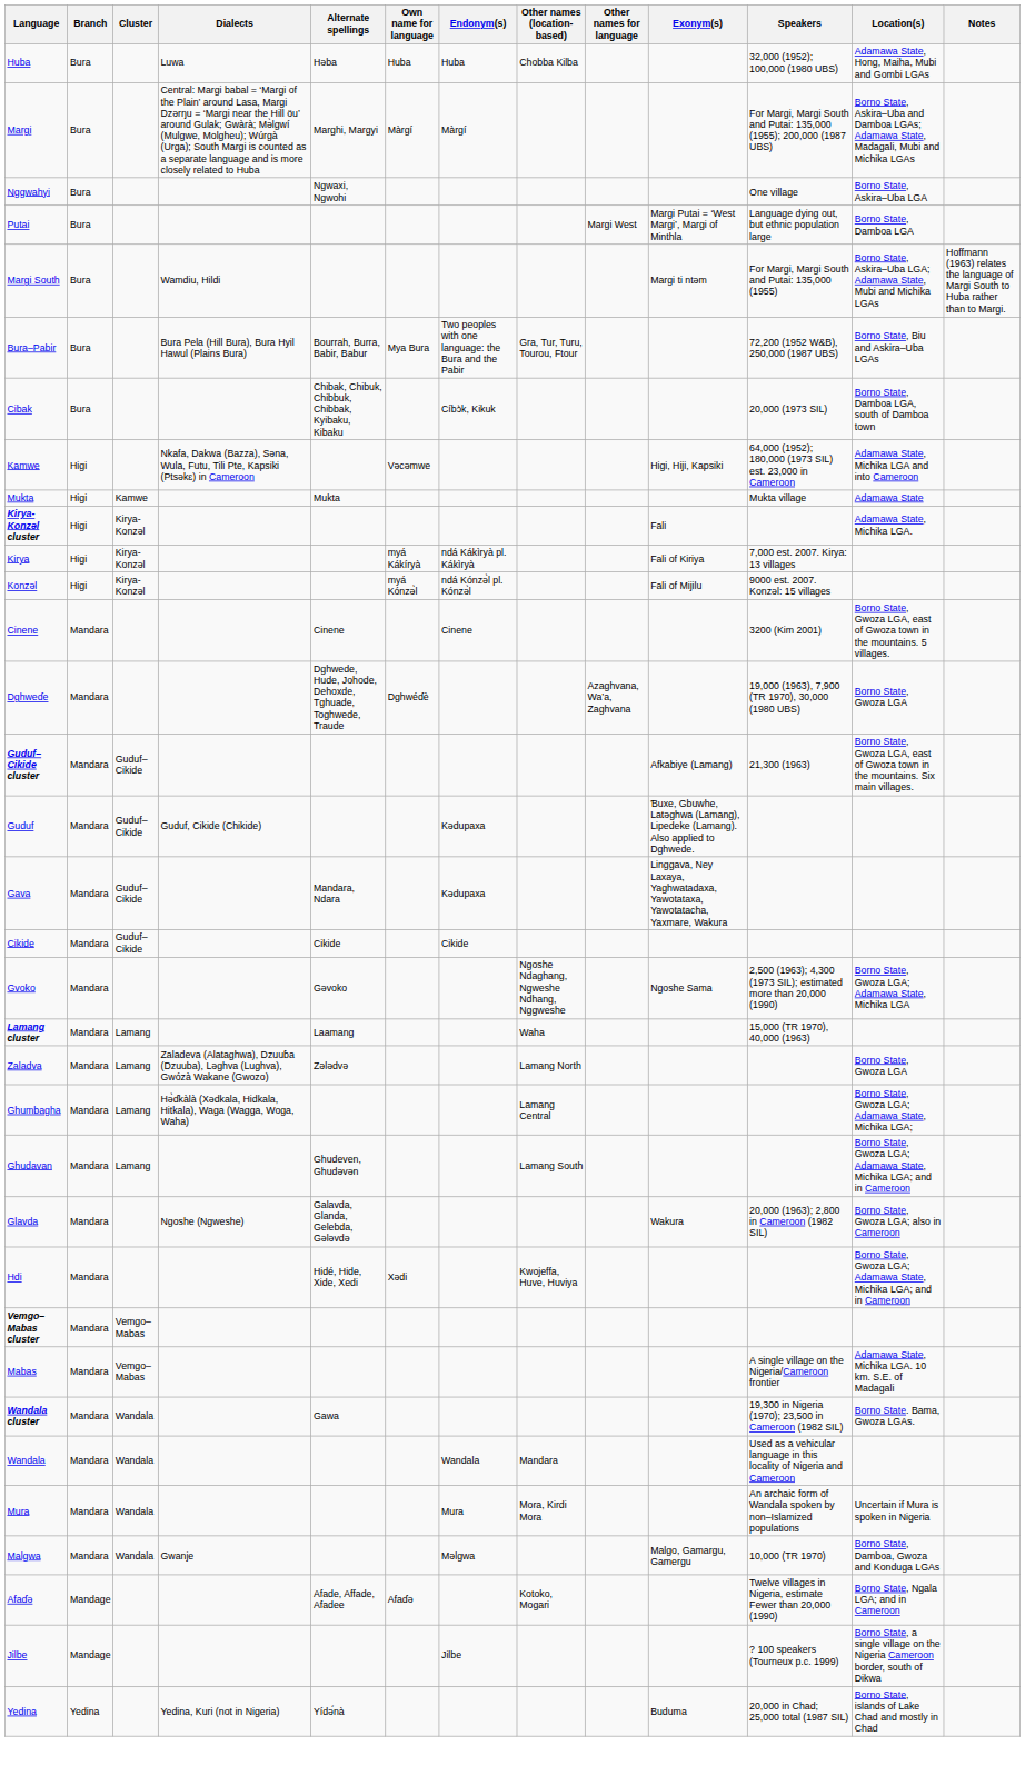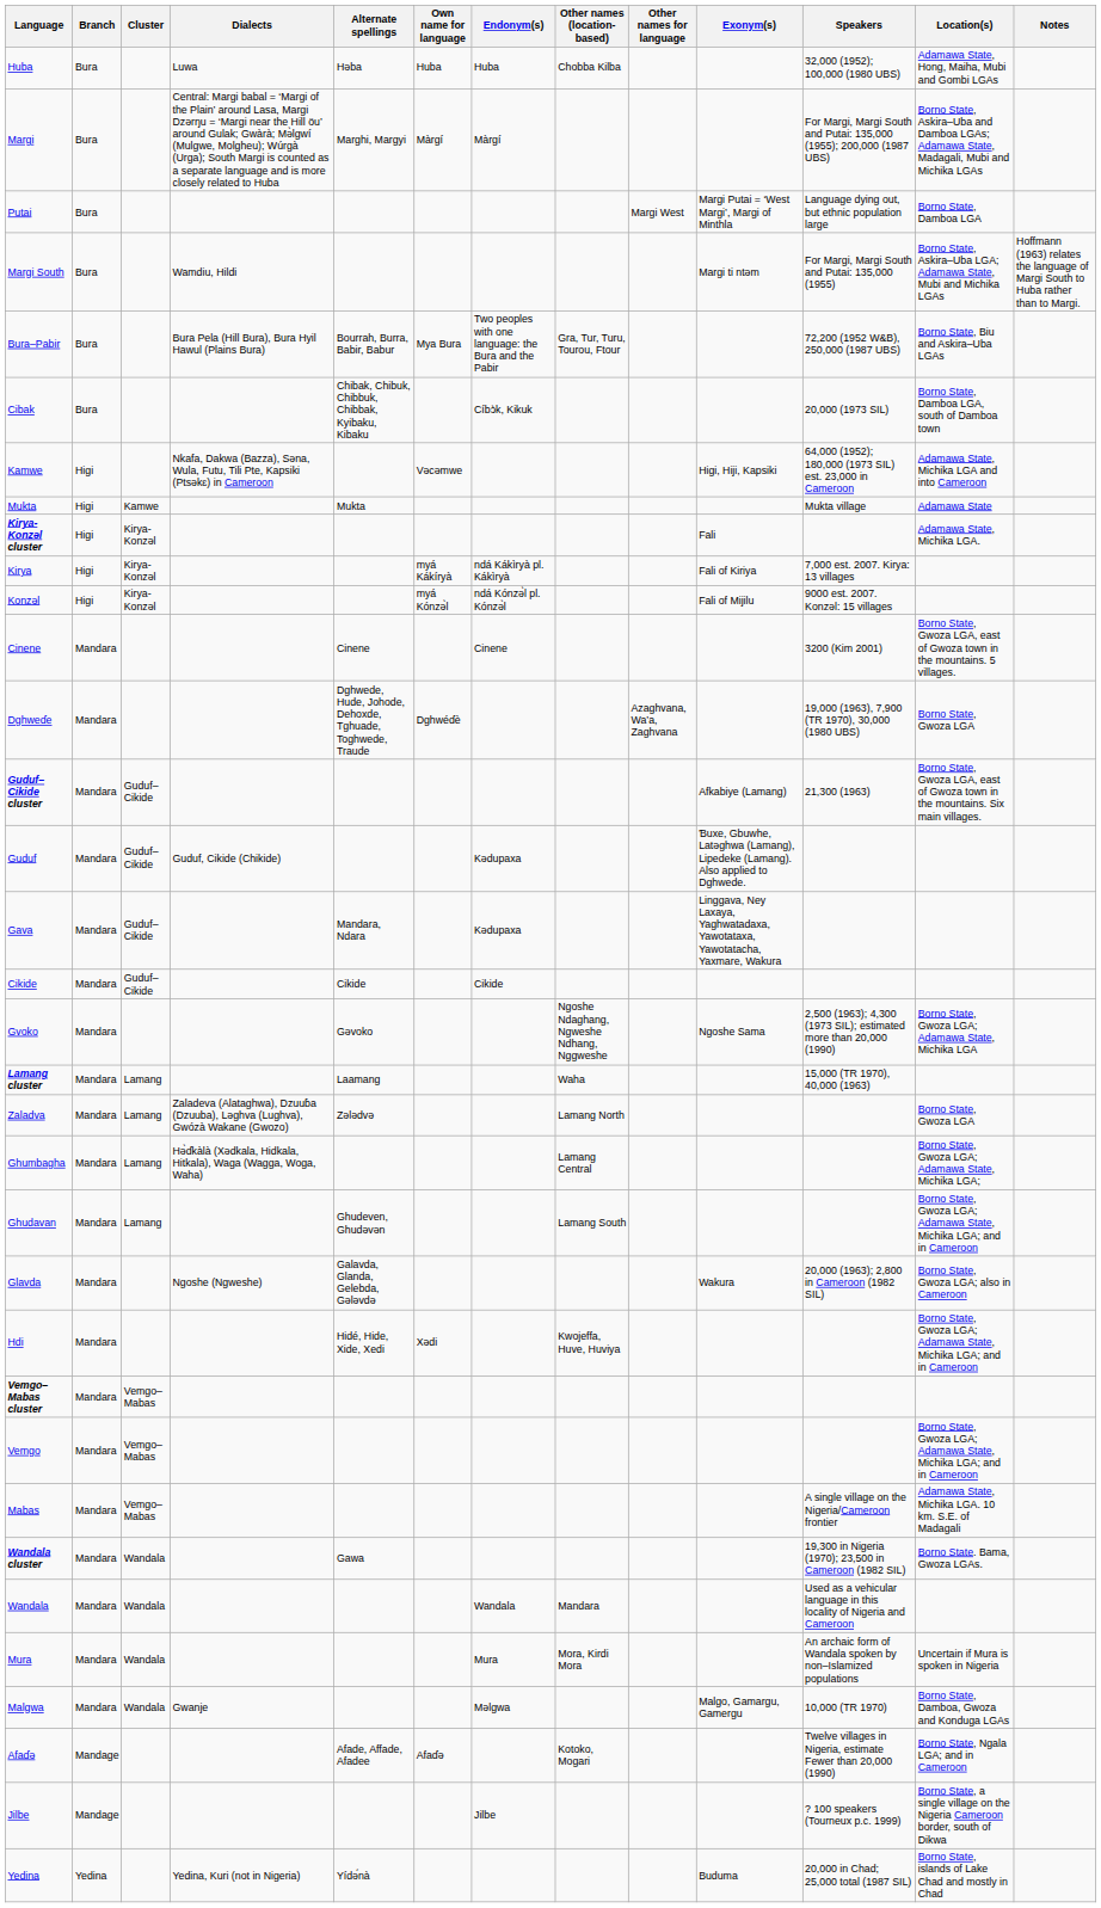 <table class="wikitable sortable"  style="font-size: 75%">
 <tr>
 <th>Language</th>
 <th>Branch</th>
 <th>Cluster</th>
 <th>Dialects</th>
 <th>Alternate spellings</th>
 <th>Own name for language</th>
 <th><a href='#'>Endonym</a>(s)</th>
 <th>Other names (location-based)</th>
 <th>Other names for language</th>
 <th><a href='#'>Exonym</a>(s)</th>
 <th>Speakers</th>
 <th>Location(s)</th>
 <th>Notes</th>
 </tr>
 <tr>
 <td><a href='#'>Huba</a></td>
 <td>Bura</td>
 <td></td>
 <td>Luwa</td>
 <td>Hәba</td>
 <td>Huba</td>
 <td>Huba</td>
 <td>Chobba Kilba</td>
 <td></td>
 <td></td>
 <td>32,000 (1952); 100,000 (1980 UBS)</td>
 <td><a href='#'>Adamawa State</a>, Hong, Maiha, Mubi and Gombi LGAs</td>
 <td></td>
 </tr>
 <tr>
 <td><a href='#'>Margi</a></td>
 <td>Bura</td>
 <td></td>
 <td>Central: Margi babal = ‘Margi of the Plain’ around Lasa, Margi Dzәrŋu = ‘Margi near the Hill öu’ around Gulak; Gwàrà; Mə̀lgwí (Mulgwe, Molgheu); Wúrgà (Urga); South Margi is counted as a separate language and is more closely related to Huba</td>
 <td>Marghi, Margyi</td>
 <td>Màrgí</td>
 <td>Màrgí</td>
 <td></td>
 <td></td>
 <td></td>
 <td>For Margi, Margi South and Putai: 135,000 (1955); 200,000 (1987 UBS)</td>
 <td><a href='#'>Borno State</a>, Askira–Uba and Damboa LGAs; <a href='#'>Adamawa State</a>, Madagali, Mubi and Michika LGAs</td>
-<td></td>
-</tr>
-<tr>
-<td><a href='#'>Nggwahyi</a></td>
-<td>Bura</td>
-<td></td>
-<td></td>
-<td>Ngwaxi, Ngwohi</td>
-<td></td>
-<td></td>
-<td></td>
-<td></td>
-<td></td>
-<td>One village</td>
-<td><a href='#'>Borno State</a>, Askira–Uba LGA</td>
 <td></td>
 </tr>
 <tr>
 <td><a href='#'>Putai</a></td>
 <td>Bura</td>
 <td></td>
 <td></td>
 <td></td>
 <td></td>
 <td></td>
 <td></td>
 <td>Margi West</td>
 <td>Margi Putai = ‘West Margi’, Margi of Minthla</td>
 <td>Language dying out, but ethnic population large</td>
 <td><a href='#'>Borno State</a>, Damboa LGA</td>
 <td></td>
 </tr>
 <tr>
 <td><a href='#'>Margi South</a></td>
 <td>Bura</td>
 <td></td>
 <td>Wamdiu, Hildi</td>
 <td></td>
 <td></td>
 <td></td>
 <td></td>
 <td></td>
 <td>Margi ti ntәm</td>
 <td>For Margi, Margi South and Putai: 135,000 (1955)</td>
 <td><a href='#'>Borno State</a>, Askira–Uba LGA; <a href='#'>Adamawa State</a>, Mubi and Michika LGAs</td>
 <td>Hoffmann (1963) relates the language of Margi South to Huba rather than to Margi.</td>
 </tr>
 <tr>
 <td><a href='#'>Bura–Pabir</a></td>
 <td>Bura</td>
 <td></td>
 <td>Bura Pela (Hill Bura), Bura Hyil Hawul (Plains Bura)</td>
 <td>Bourrah, Burra, Babir, Babur</td>
 <td>Mya Bura</td>
 <td>Two peoples with one language: the Bura and the Pabir</td>
 <td>Gra, Tur, Turu, Tourou, Ftour</td>
 <td></td>
 <td></td>
 <td>72,200 (1952 W&B), 250,000 (1987 UBS)</td>
 <td><a href='#'>Borno State</a>, Biu and Askira–Uba LGAs</td>
 <td></td>
 </tr>
 <tr>
 <td><a href='#'>Cibak</a></td>
 <td>Bura</td>
 <td></td>
 <td></td>
 <td>Chibak, Chibuk, Chibbuk, Chibbak, Kyibaku, Kibaku</td>
 <td></td>
 <td>Cíbɔ̀k, Kikuk</td>
 <td></td>
 <td></td>
 <td></td>
 <td>20,000 (1973 SIL)</td>
 <td><a href='#'>Borno State</a>, Damboa LGA, south of Damboa town</td>
 <td></td>
 </tr>
 <tr>
 <td><a href='#'>Kamwe</a></td>
 <td>Higi</td>
 <td></td>
 <td>Nkafa, Dakwa (Bazza), Sәna, Wula, Futu, Tili Pte, Kapsiki (Ptsәkɛ) in <a href='#'>Cameroon</a></td>
 <td></td>
 <td>Vәcәmwe</td>
 <td></td>
 <td></td>
 <td></td>
 <td>Higi, Hiji, Kapsiki</td>
 <td>64,000 (1952); 180,000 (1973 SIL) est. 23,000 in <a href='#'>Cameroon</a></td>
 <td><a href='#'>Adamawa State</a>, Michika LGA and into <a href='#'>Cameroon</a></td>
 <td></td>
 </tr>
 <tr>
 <td><a href='#'>Mukta</a></td>
 <td>Higi</td>
 <td>Kamwe</td>
 <td></td>
 <td>Mukta</td>
 <td></td>
 <td></td>
 <td></td>
 <td></td>
 <td></td>
 <td>Mukta village</td>
 <td><a href='#'>Adamawa State</a></td>
 <td></td>
 </tr>
 <tr>
 <td><strong><em><a href='#'>Kirya-Konzәl</a> cluster</em></strong></td>
 <td>Higi</td>
 <td>Kirya-Konzәl</td>
 <td></td>
 <td></td>
 <td></td>
 <td></td>
 <td></td>
 <td></td>
 <td>Fali</td>
 <td></td>
 <td><a href='#'>Adamawa State</a>, Michika LGA.</td>
 <td></td>
 </tr>
 <tr>
 <td><a href='#'>Kirya</a></td>
 <td>Higi</td>
 <td>Kirya-Konzәl</td>
 <td></td>
 <td></td>
 <td>myá Kákíryà</td>
 <td>ndá Kákìryà pl. Kákìryà</td>
 <td></td>
 <td></td>
 <td>Fali of Kiriya</td>
 <td>7,000 est. 2007. Kirya: 13 villages</td>
 <td></td>
 <td></td>
 </tr>
 <tr>
 <td><a href='#'>Konzәl</a></td>
 <td>Higi</td>
 <td>Kirya-Konzәl</td>
 <td></td>
 <td></td>
 <td>myá Kónzә̀l</td>
 <td>ndá Kónzә̀l pl. Kónzә̀l</td>
 <td></td>
 <td></td>
 <td>Fali of Mijilu</td>
 <td>9000 est. 2007. Konzәl: 15 villages</td>
 <td></td>
 <td></td>
 </tr>
 <tr>
 <td><a href='#'>Cinene</a></td>
 <td>Mandara</td>
 <td></td>
 <td></td>
 <td>Cinene</td>
 <td></td>
 <td>Cinene</td>
 <td></td>
 <td></td>
 <td></td>
 <td>3200 (Kim 2001)</td>
 <td><a href='#'>Borno State</a>, Gwoza LGA, east of Gwoza town in the mountains. 5 villages.</td>
 <td></td>
 </tr>
 <tr>
 <td><a href='#'>Dghweɗe</a></td>
 <td>Mandara</td>
 <td></td>
 <td></td>
 <td>Dghwede, Hude, Johode, Dehoxde, Tghuade, Toghwede, Traude</td>
 <td>Dghwéɗè</td>
 <td></td>
 <td></td>
 <td>Azaghvana, Wa’a, Zaghvana</td>
 <td></td>
 <td>19,000 (1963), 7,900 (TR 1970), 30,000 (1980 UBS)</td>
 <td><a href='#'>Borno State</a>, Gwoza LGA</td>
 <td></td>
 </tr>
 <tr>
 <td><strong><em><a href='#'>Guduf–Cikide</a> cluster</em></strong></td>
 <td>Mandara</td>
 <td>Guduf–Cikide</td>
 <td></td>
 <td></td>
 <td></td>
 <td></td>
 <td></td>
 <td></td>
 <td>Afkabiye (Lamang)</td>
 <td>21,300 (1963)</td>
 <td><a href='#'>Borno State</a>, Gwoza LGA, east of Gwoza town in the mountains. Six main villages.</td>
 <td></td>
 </tr>
 <tr>
 <td><a href='#'>Guduf</a></td>
 <td>Mandara</td>
 <td>Guduf–Cikide</td>
 <td>Guduf, Cikide (Chikide)</td>
 <td></td>
 <td></td>
 <td>Kәdupaxa</td>
 <td></td>
 <td></td>
 <td>Ɓuxe, Gbuwhe, Latәghwa (Lamang), Lipedeke (Lamang). Also applied to Dghwede.</td>
 <td></td>
 <td></td>
 <td></td>
 </tr>
 <tr>
 <td><a href='#'>Gava</a></td>
 <td>Mandara</td>
 <td>Guduf–Cikide</td>
 <td></td>
 <td>Mandara, Ndara</td>
 <td></td>
 <td>Kәdupaxa</td>
 <td></td>
 <td></td>
 <td>Linggava, Ney Laxaya, Yaghwatadaxa, Yawotataxa, Yawotatacha, Yaxmare, Wakura</td>
 <td></td>
 <td></td>
 <td></td>
 </tr>
 <tr>
 <td><a href='#'>Cikide</a></td>
 <td>Mandara</td>
 <td>Guduf–Cikide</td>
 <td></td>
 <td>Cikide</td>
 <td></td>
 <td>Cikide</td>
 <td></td>
 <td></td>
 <td></td>
 <td></td>
 <td></td>
 <td></td>
 </tr>
 <tr>
 <td><a href='#'>Gvoko</a></td>
 <td>Mandara</td>
 <td></td>
 <td></td>
 <td>Gәvoko</td>
 <td></td>
 <td></td>
 <td>Ngoshe Ndaghang, Ngweshe Ndhang, Nggweshe</td>
 <td></td>
 <td>Ngoshe Sama</td>
 <td>2,500 (1963); 4,300 (1973 SIL); estimated more than 20,000 (1990)</td>
 <td><a href='#'>Borno State</a>, Gwoza LGA; <a href='#'>Adamawa State</a>, Michika LGA</td>
 <td></td>
 </tr>
 <tr>
 <td><strong><em><a href='#'>Lamang</a> cluster</em></strong></td>
 <td>Mandara</td>
 <td>Lamang</td>
 <td></td>
 <td>Laamang</td>
 <td></td>
 <td></td>
 <td>Waha</td>
 <td></td>
 <td></td>
 <td>15,000 (TR 1970), 40,000 (1963)</td>
 <td></td>
 <td></td>
 </tr>
 <tr>
 <td><a href='#'>Zaladva</a></td>
 <td>Mandara</td>
 <td>Lamang</td>
 <td>Zaladeva (Alataghwa), Dzuuɓa (Dzuuba), Lәghva (Lughva), Gwózà Wakane (Gwozo)</td>
 <td>Zәlәdvә</td>
 <td></td>
 <td></td>
 <td>Lamang North</td>
 <td></td>
 <td></td>
 <td></td>
 <td><a href='#'>Borno State</a>, Gwoza LGA</td>
 <td></td>
 </tr>
 <tr>
 <td><a href='#'>Ghumbagha</a></td>
 <td>Mandara</td>
 <td>Lamang</td>
 <td>Hә̀ɗkàlà (Xәdkala, Hidkala, Hitkala), Waga (Wagga, Woga, Waha)</td>
 <td></td>
 <td></td>
 <td></td>
 <td>Lamang Central</td>
 <td></td>
 <td></td>
 <td></td>
 <td><a href='#'>Borno State</a>, Gwoza LGA; <a href='#'>Adamawa State</a>, Michika LGA;</td>
 <td></td>
 </tr>
 <tr>
 <td><a href='#'>Ghudavan</a></td>
 <td>Mandara</td>
 <td>Lamang</td>
 <td></td>
 <td>Ghudeven, Ghudәvәn</td>
 <td></td>
 <td></td>
 <td>Lamang South</td>
 <td></td>
 <td></td>
 <td></td>
 <td><a href='#'>Borno State</a>, Gwoza LGA; <a href='#'>Adamawa State</a>, Michika LGA; and in <a href='#'>Cameroon</a></td>
 <td></td>
 </tr>
 <tr>
 <td><a href='#'>Glavda</a></td>
 <td>Mandara</td>
 <td></td>
 <td>Ngoshe (Ngweshe)</td>
 <td>Galavda, Glanda, Gelebda, Gәlәvdә</td>
 <td></td>
 <td></td>
 <td></td>
 <td></td>
 <td>Wakura</td>
 <td>20,000 (1963); 2,800 in <a href='#'>Cameroon</a> (1982 SIL)</td>
 <td><a href='#'>Borno State</a>, Gwoza LGA; also in <a href='#'>Cameroon</a></td>
 <td></td>
 </tr>
 <tr>
 <td><a href='#'>Hdi</a></td>
 <td>Mandara</td>
 <td></td>
 <td></td>
 <td>Hidé, Hide, Xide, Xedi</td>
 <td>Xәdi</td>
 <td></td>
 <td>Kwojeffa, Huve, Huviya</td>
 <td></td>
 <td></td>
 <td></td>
 <td><a href='#'>Borno State</a>, Gwoza LGA; <a href='#'>Adamawa State</a>, Michika LGA; and in <a href='#'>Cameroon</a></td>
 <td></td>
 </tr>
 <tr>
 <td><strong><em>Vemgo–Mabas cluster</em></strong></td>
 <td>Mandara</td>
 <td>Vemgo–Mabas</td>
 <td></td>
 <td></td>
 <td></td>
 <td></td>
 <td></td>
 <td></td>
 <td></td>
 <td></td>
 <td></td>
 <td></td>
 </tr>
 <tr>
+<td><a href='#'>Vemgo</a></td>
+<td>Mandara</td>
+<td>Vemgo–Mabas</td>
+<td></td>
+<td></td>
+<td></td>
+<td></td>
+<td></td>
+<td></td>
+<td></td>
+<td></td>
+<td><a href='#'>Borno State</a>, Gwoza LGA; <a href='#'>Adamawa State</a>, Michika LGA; and in <a href='#'>Cameroon</a></td>
+<td></td>
+</tr>
+<tr>
 <td><a href='#'>Mabas</a></td>
 <td>Mandara</td>
 <td>Vemgo–Mabas</td>
 <td></td>
 <td></td>
 <td></td>
 <td></td>
 <td></td>
 <td></td>
 <td></td>
 <td>A single village on the Nigeria/<a href='#'>Cameroon</a> frontier</td>
 <td><a href='#'>Adamawa State</a>, Michika LGA. 10 km. S.E. of Madagali</td>
 <td></td>
 </tr>
 <tr>
 <td><strong><em><a href='#'>Wandala</a> cluster</em></strong></td>
 <td>Mandara</td>
 <td>Wandala</td>
 <td></td>
 <td>Gawa</td>
 <td></td>
 <td></td>
 <td></td>
 <td></td>
 <td></td>
 <td>19,300 in Nigeria (1970); 23,500 in <a href='#'>Cameroon</a> (1982 SIL)</td>
 <td><a href='#'>Borno State</a>. Bama, Gwoza LGAs.</td>
 <td></td>
 </tr>
 <tr>
 <td><a href='#'>Wandala</a></td>
 <td>Mandara</td>
 <td>Wandala</td>
 <td></td>
 <td></td>
 <td></td>
 <td>Wandala</td>
 <td>Mandara</td>
 <td></td>
 <td></td>
 <td>Used as a vehicular language in this locality of Nigeria and <a href='#'>Cameroon</a></td>
 <td></td>
 <td></td>
 </tr>
 <tr>
 <td><a href='#'>Mura</a></td>
 <td>Mandara</td>
 <td>Wandala</td>
 <td></td>
 <td></td>
 <td></td>
 <td>Mura</td>
 <td>Mora, Kirdi Mora</td>
 <td></td>
 <td></td>
 <td>An archaic form of Wandala spoken by non–Islamized populations</td>
 <td>Uncertain if Mura is spoken in Nigeria</td>
 <td></td>
 </tr>
 <tr>
 <td><a href='#'>Malgwa</a></td>
 <td>Mandara</td>
 <td>Wandala</td>
 <td>Gwanje</td>
 <td></td>
 <td></td>
 <td>Mәlgwa</td>
 <td></td>
 <td></td>
 <td>Malgo, Gamargu, Gamergu</td>
 <td>10,000 (TR 1970)</td>
 <td><a href='#'>Borno State</a>, Damboa, Gwoza and Konduga LGAs</td>
 <td></td>
 </tr>
 <tr>
 <td><a href='#'>Afaɗә</a></td>
 <td>Mandage</td>
 <td></td>
 <td></td>
 <td>Afade, Affade, Afadee</td>
 <td>Afaɗә</td>
 <td></td>
 <td>Kotoko, Mogari</td>
 <td></td>
 <td></td>
 <td>Twelve villages in Nigeria, estimate Fewer than 20,000 (1990)</td>
 <td><a href='#'>Borno State</a>, Ngala LGA; and in <a href='#'>Cameroon</a></td>
 <td></td>
 </tr>
 <tr>
 <td><a href='#'>Jilbe</a></td>
 <td>Mandage</td>
 <td></td>
 <td></td>
 <td></td>
 <td></td>
 <td>Jilbe</td>
 <td></td>
 <td></td>
 <td></td>
 <td>? 100 speakers (Tourneux p.c. 1999)</td>
 <td><a href='#'>Borno State</a>, a single village on the Nigeria <a href='#'>Cameroon</a> border, south of Dikwa</td>
 <td></td>
 </tr>
 <tr>
 <td><a href='#'>Yedina</a></td>
 <td>Yedina</td>
 <td></td>
 <td>Yedina, Kuri (not in Nigeria)</td>
 <td>Yídә́nà</td>
 <td></td>
 <td></td>
 <td></td>
 <td></td>
 <td>Buduma</td>
 <td>20,000 in Chad; 25,000 total (1987 SIL)</td>
 <td><a href='#'>Borno State</a>, islands of Lake Chad and mostly in Chad</td>
 <td></td>
 </tr>
 </table>
